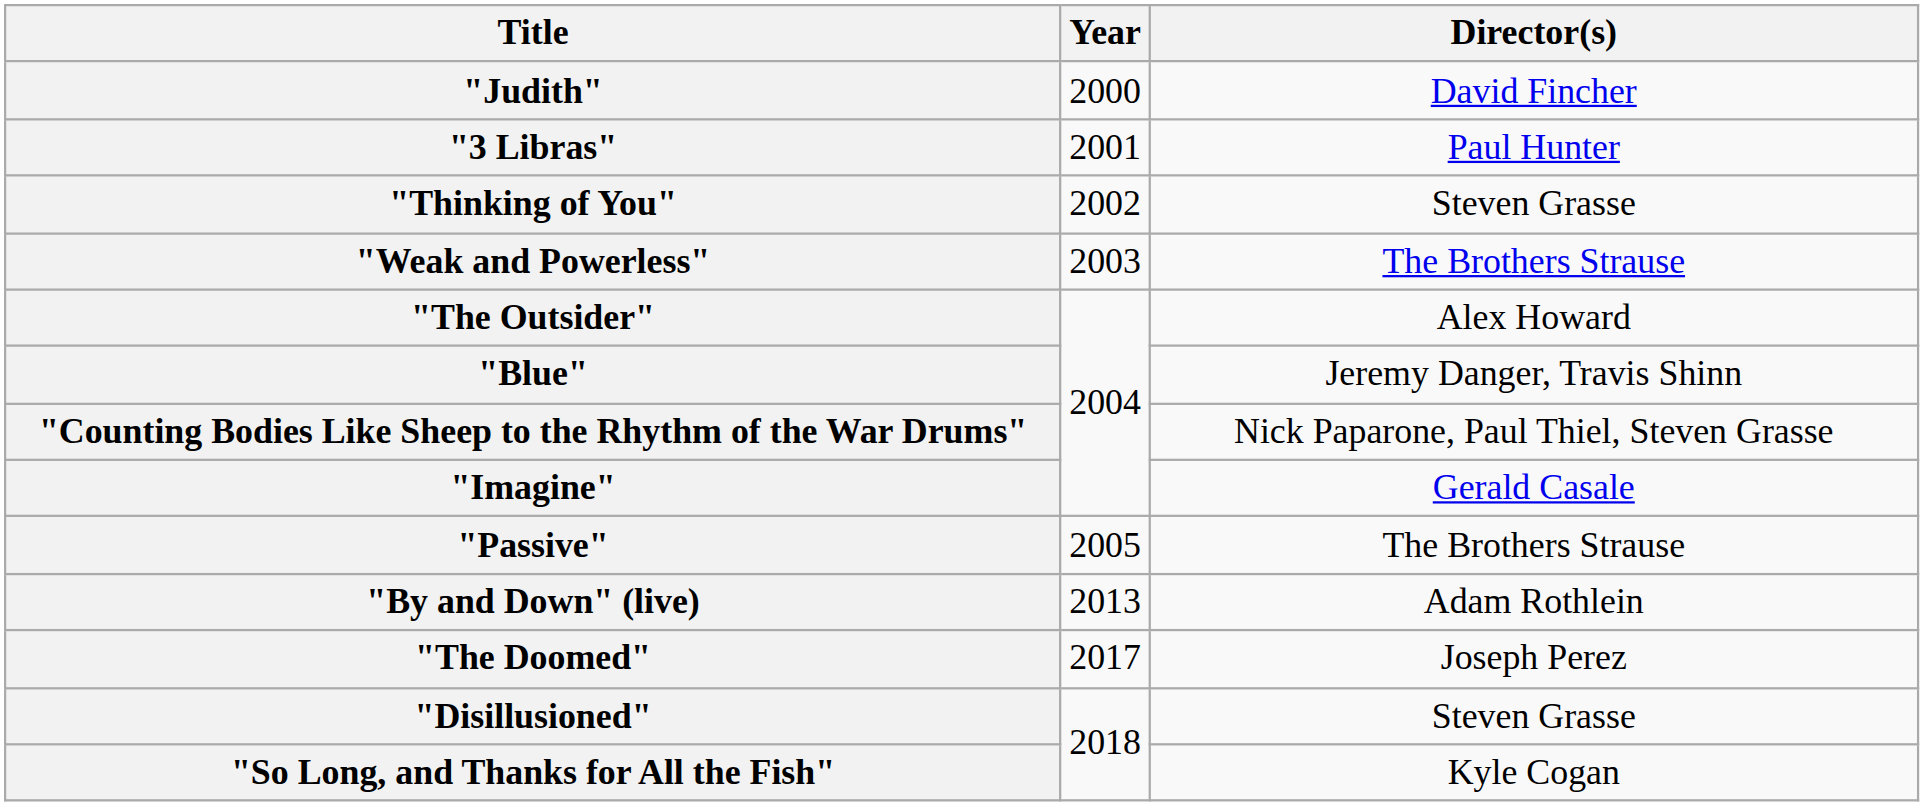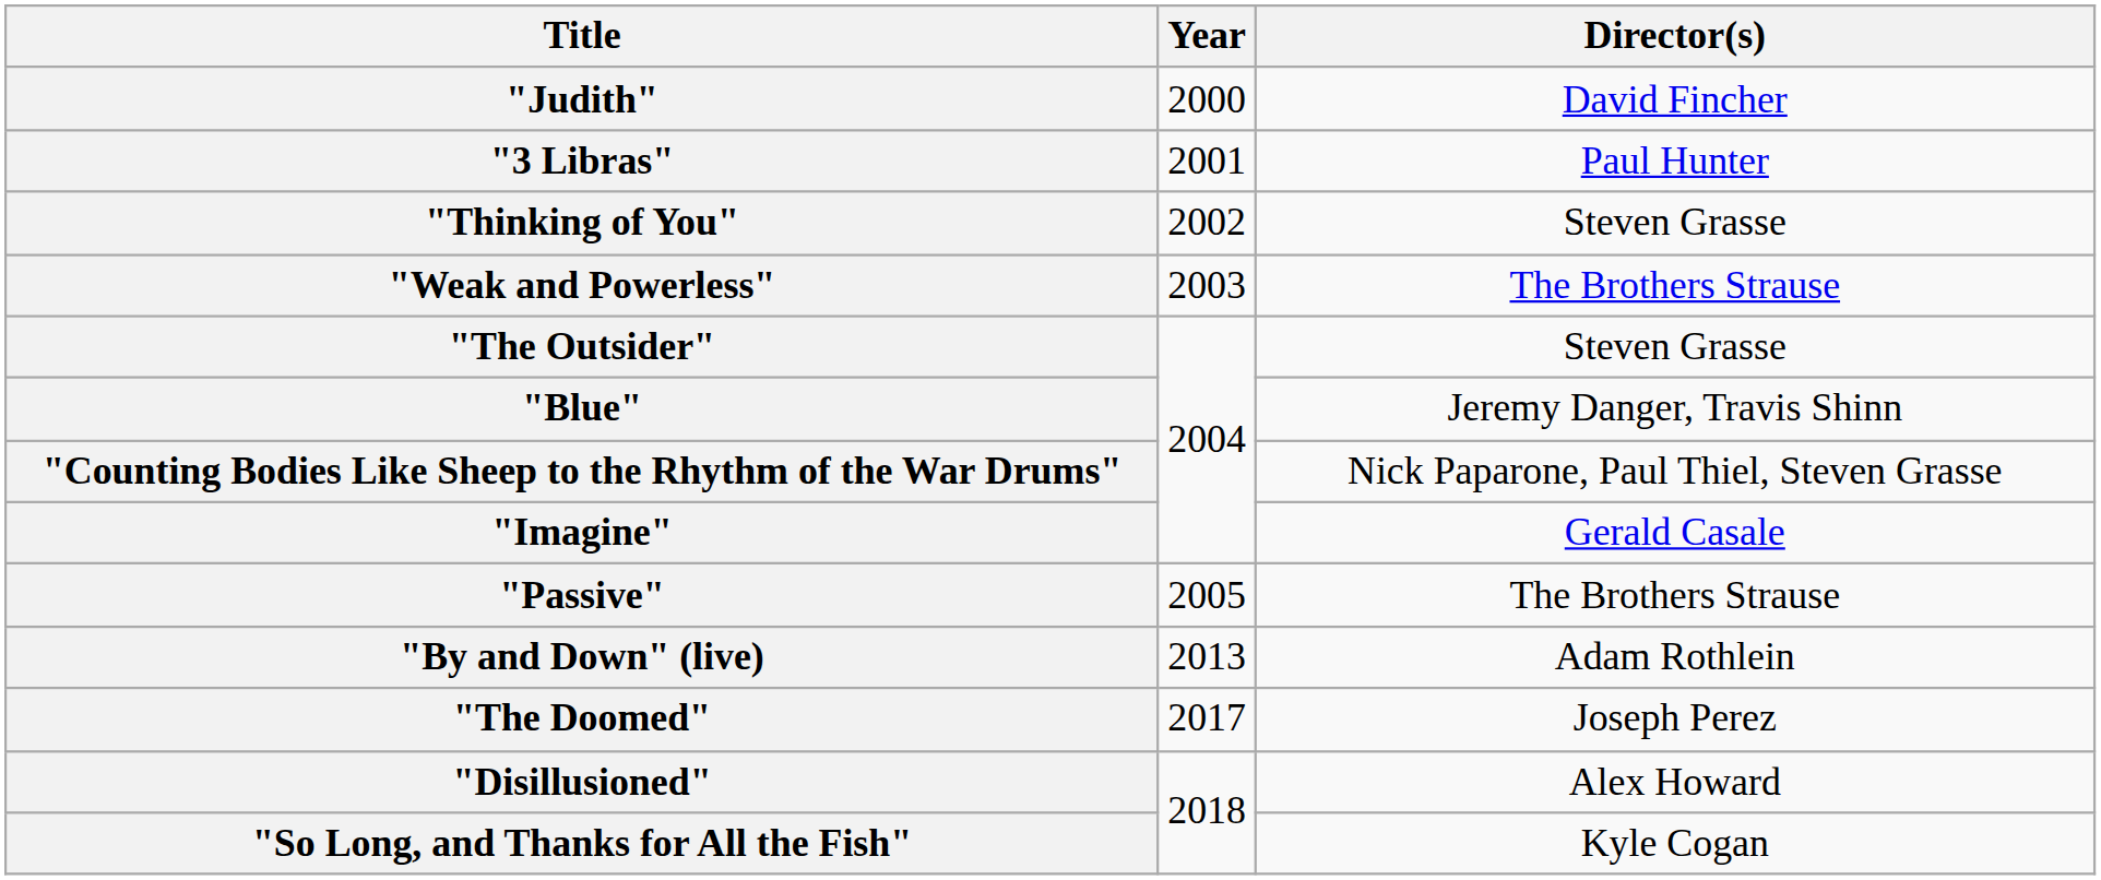 <table class="wikitable plainrowheaders" style="text-align:center;">
 <tr>
 <th scope="col" style="width:29em;">Title</th>
 <th scope="col">Year</th>
 <th scope="col" style="width:21em;">Director(s)</th>
 </tr>
 <tr>
 <th scope="row">"Judith"</th>
 <td>2000</td>
 <td><a href='#'>David Fincher</a></td>
 </tr>
 <tr>
 <th scope="row">"3 Libras"</th>
 <td>2001</td>
 <td><a href='#'>Paul Hunter</a></td>
 </tr>
 <tr>
 <th scope="row">"Thinking of You"</th>
 <td>2002</td>
 <td>Steven Grasse</td>
 </tr>
 <tr>
 <th scope="row">"Weak and Powerless"</th>
 <td>2003</td>
 <td><a href='#'>The Brothers Strause</a></td>
 </tr>
 <tr>
 <th scope="row">"The Outsider"</th>
 <td rowspan="4">2004</td>
-<td>Alex Howard</td>
+<td>Steven Grasse</td>
 </tr>
 <tr>
 <th scope="row">"Blue"</th>
 <td>Jeremy Danger, Travis Shinn</td>
 </tr>
 <tr>
 <th scope="row">"Counting Bodies Like Sheep to the Rhythm of the War Drums"</th>
 <td>Nick Paparone, Paul Thiel, Steven Grasse</td>
 </tr>
 <tr>
 <th scope="row">"Imagine"</th>
 <td><a href='#'>Gerald Casale</a></td>
 </tr>
 <tr>
 <th scope="row">"Passive"</th>
 <td>2005</td>
 <td>The Brothers Strause</td>
 </tr>
 <tr>
 <th scope="row">"By and Down" (live)</th>
 <td>2013</td>
 <td>Adam Rothlein</td>
 </tr>
 <tr>
 <th scope="row">"The Doomed"</th>
 <td>2017</td>
 <td>Joseph Perez</td>
 </tr>
 <tr>
 <th scope="row">"Disillusioned"</th>
 <td rowspan="2">2018</td>
-<td>Steven Grasse</td>
+<td>Alex Howard</td>
 </tr>
 <tr>
 <th scope="row">"So Long, and Thanks for All the Fish"</th>
 <td>Kyle Cogan</td>
 </tr>
 </table>
